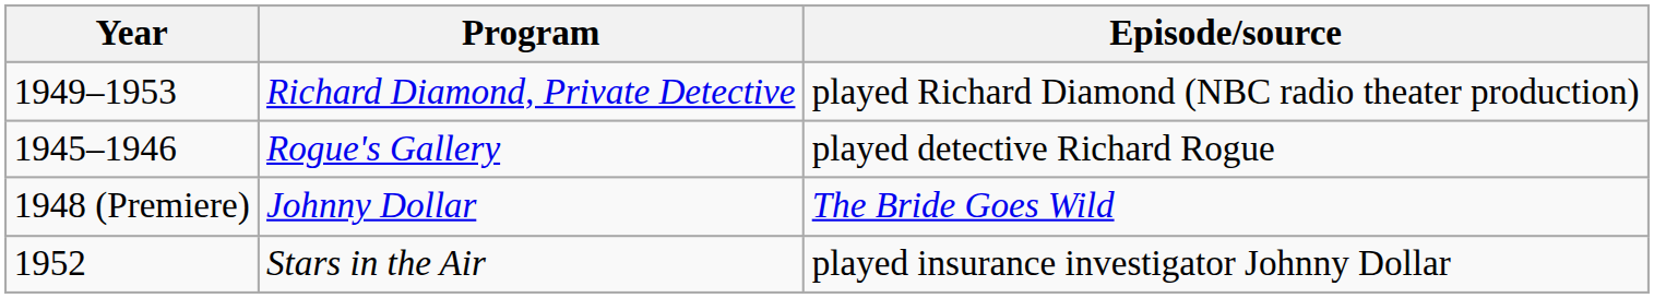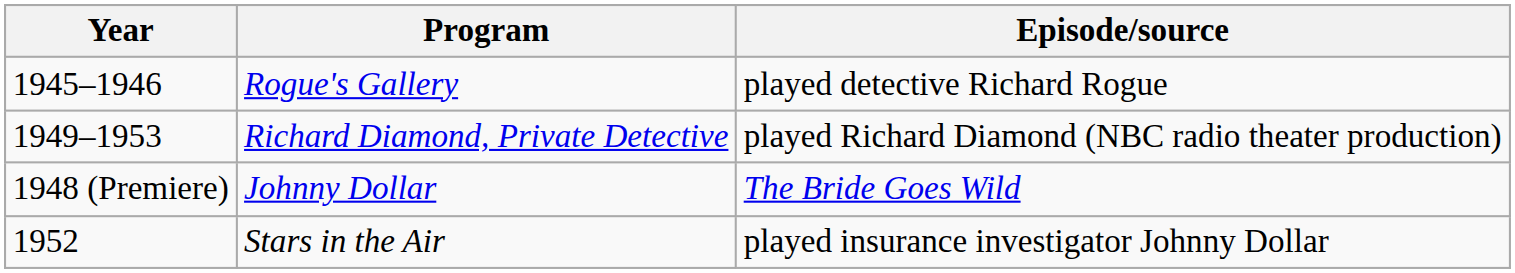 <table class="wikitable">
 <tr>
 <th>Year</th>
 <th>Program</th>
 <th>Episode/source</th>
 </tr>
 <tr>
+<td>1945–1946</td>
+<td><em><a href='#'>Rogue's Gallery</a></em></td>
+<td>played detective Richard Rogue</td>
+</tr>
+<tr>
 <td>1949–1953</td>
 <td><em><a href='#'>Richard Diamond, Private Detective</a></em></td>
 <td>played Richard Diamond (NBC radio theater production)</td>
-</tr>
-<tr>
-<td>1945–1946</td>
-<td><em><a href='#'>Rogue's Gallery</a></em></td>
-<td>played detective Richard Rogue</td>
 </tr>
 <tr>
 <td>1948 (Premiere)</td>
 <td><em><a href='#'>Johnny Dollar</a></em></td>
 <td><em><a href='#'>The Bride Goes Wild</a></em></td>
 </tr>
 <tr>
 <td>1952</td>
 <td><em>Stars in the Air</em></td>
 <td>played insurance investigator Johnny Dollar</td>
 </tr>
 </table>
